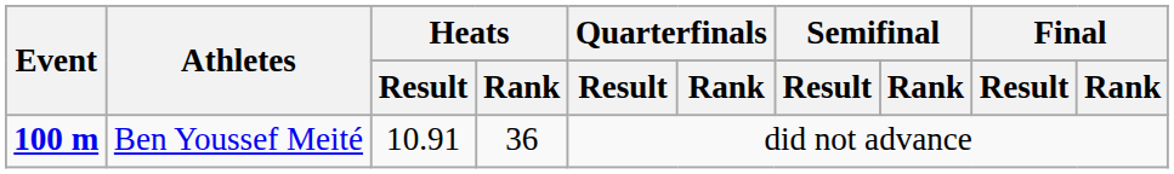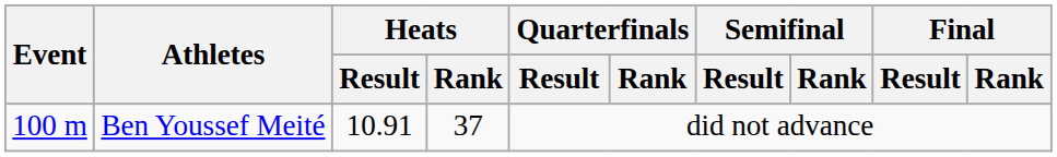 <table class="wikitable" border="1" style="font-size:90%">
 <tr>
 <th rowspan="2">Event</th>
 <th rowspan="2">Athletes</th>
 <th colspan="2">Heats</th>
 <th colspan="2">Quarterfinals</th>
 <th colspan="2">Semifinal</th>
 <th colspan="2">Final</th>
 </tr>
 <tr>
 <th>Result</th>
 <th>Rank</th>
 <th>Result</th>
 <th>Rank</th>
 <th>Result</th>
 <th>Rank</th>
 <th>Result</th>
 <th>Rank</th>
 </tr>
 <tr>
-<td><strong><a href='#'>100 m</a></strong></td>
+<td><a href='#'>100 m</a></td>
 <td><a href='#'>Ben Youssef Meité</a></td>
 <td align=center>10.91</td>
-<td align=center>36</td>
+<td align=center>37</td>
 <td align=center colspan=6>did not advance</td>
 </tr>
 </table>
